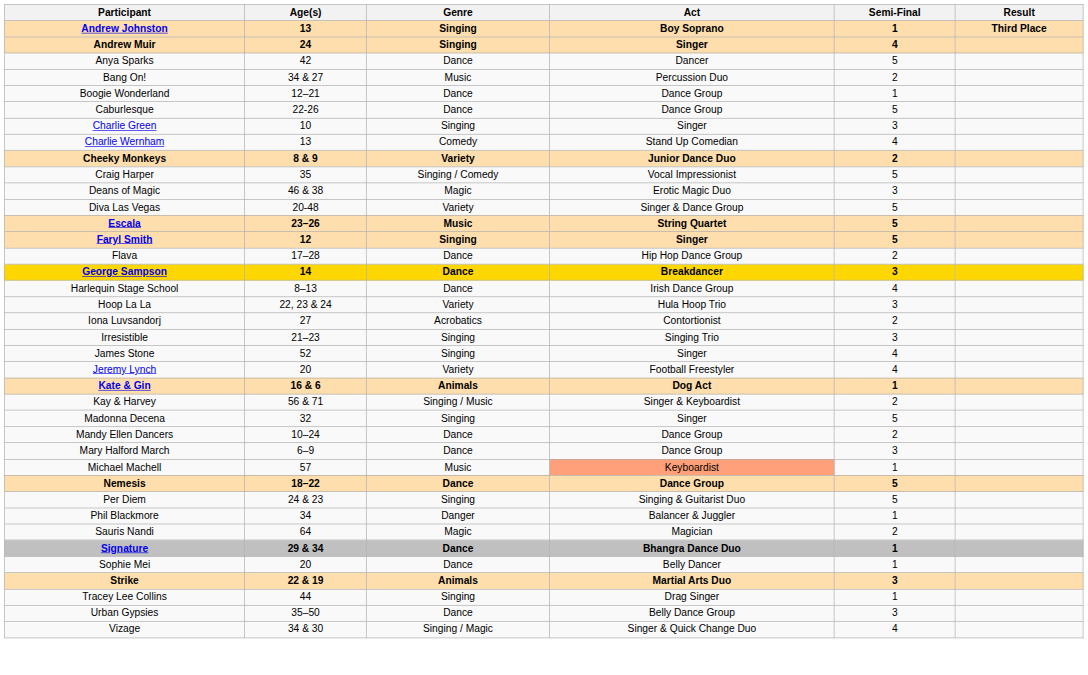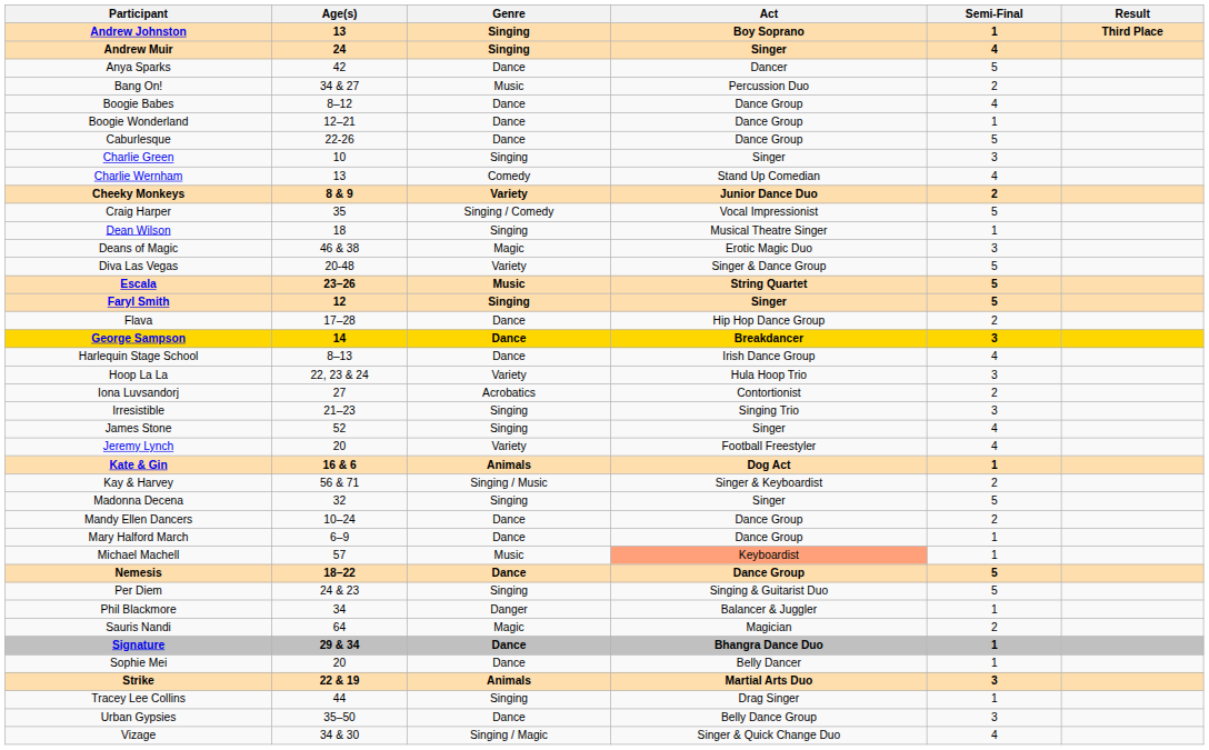 <table class="wikitable sortable" style="margin-left: auto; margin-right: auto; border: none; width:85%; text-align:center;">
 <tr valign="top">
 <th>Participant</th>
 <th class="unsortable">Age(s) </th>
 <th>Genre</th>
 <th class="unsortable">Act</th>
 <th>Semi-Final</th>
 <th>Result</th>
 </tr>
 <tr bgcolor=navajowhite>
 <td><strong><a href='#'>Andrew Johnston</a></strong></td>
 <td><strong>13</strong></td>
 <td><strong>Singing</strong></td>
 <td><strong>Boy Soprano</strong></td>
 <td><strong>1</strong></td>
 <td><strong>Third Place</strong></td>
 </tr>
 <tr bgcolor=navajowhite>
 <td><strong>Andrew Muir</strong></td>
 <td><strong>24</strong></td>
 <td><strong>Singing</strong></td>
 <td><strong>Singer</strong></td>
 <td><strong>4</strong></td>
 <td><strong></strong></td>
 </tr>
 <tr>
 <td>Anya Sparks</td>
 <td>42</td>
 <td>Dance</td>
 <td>Dancer</td>
 <td>5</td>
 <td></td>
 </tr>
 <tr>
 <td>Bang On!</td>
 <td>34 & 27</td>
 <td>Music</td>
 <td>Percussion Duo</td>
 <td>2</td>
+<td></td>
+</tr>
+<tr>
+<td>Boogie Babes</td>
+<td>8–12</td>
+<td>Dance</td>
+<td>Dance Group</td>
+<td>4</td>
 <td></td>
 </tr>
 <tr>
 <td>Boogie Wonderland</td>
 <td>12–21</td>
 <td>Dance</td>
 <td>Dance Group</td>
 <td>1</td>
 <td></td>
 </tr>
 <tr>
 <td>Caburlesque</td>
 <td>22-26</td>
 <td>Dance</td>
 <td>Dance Group</td>
 <td>5</td>
 <td></td>
 </tr>
 <tr>
 <td><a href='#'>Charlie Green</a></td>
 <td>10</td>
 <td>Singing</td>
 <td>Singer</td>
 <td>3</td>
 <td></td>
 </tr>
 <tr>
 <td><a href='#'>Charlie Wernham</a></td>
 <td>13</td>
 <td>Comedy</td>
 <td>Stand Up Comedian</td>
 <td>4</td>
 <td></td>
 </tr>
 <tr bgcolor=navajowhite>
 <td><strong>Cheeky Monkeys</strong></td>
 <td><strong>8 & 9</strong></td>
 <td><strong>Variety</strong></td>
 <td><strong>Junior Dance Duo</strong></td>
 <td><strong>2</strong></td>
 <td><strong></strong></td>
 </tr>
 <tr>
 <td>Craig Harper</td>
 <td>35</td>
 <td>Singing / Comedy</td>
 <td>Vocal Impressionist</td>
 <td>5</td>
+<td></td>
+</tr>
+<tr>
+<td><a href='#'>Dean Wilson</a></td>
+<td>18</td>
+<td>Singing</td>
+<td>Musical Theatre Singer</td>
+<td>1</td>
 <td></td>
 </tr>
 <tr>
 <td>Deans of Magic</td>
 <td>46 & 38</td>
 <td>Magic</td>
 <td>Erotic Magic Duo</td>
 <td>3</td>
 <td></td>
 </tr>
 <tr>
 <td>Diva Las Vegas</td>
 <td>20-48</td>
 <td>Variety</td>
 <td>Singer & Dance Group</td>
 <td>5</td>
 <td></td>
 </tr>
 <tr bgcolor=navajowhite>
 <td><strong><a href='#'>Escala</a></strong></td>
 <td><strong>23–26</strong></td>
 <td><strong>Music</strong></td>
 <td><strong>String Quartet</strong></td>
 <td><strong>5</strong></td>
 <td><strong></strong></td>
 </tr>
 <tr bgcolor=navajowhite>
 <td><strong><a href='#'>Faryl Smith</a></strong></td>
 <td><strong>12</strong></td>
 <td><strong>Singing</strong></td>
 <td><strong>Singer</strong></td>
 <td><strong>5</strong></td>
 <td><strong></strong></td>
 </tr>
 <tr>
 <td>Flava</td>
 <td>17–28</td>
 <td>Dance</td>
 <td>Hip Hop Dance Group</td>
 <td>2</td>
 <td></td>
 </tr>
 <tr bgcolor=gold>
 <td><strong><a href='#'>George Sampson</a></strong></td>
 <td><strong>14</strong></td>
 <td><strong>Dance</strong></td>
 <td><strong>Breakdancer</strong></td>
 <td><strong>3</strong></td>
 <td><strong></strong></td>
 </tr>
 <tr>
 <td>Harlequin Stage School</td>
 <td>8–13</td>
 <td>Dance</td>
 <td>Irish Dance Group</td>
 <td>4</td>
 <td></td>
 </tr>
 <tr>
 <td>Hoop La La</td>
 <td>22, 23 & 24</td>
 <td>Variety</td>
 <td>Hula Hoop Trio</td>
 <td>3</td>
 <td></td>
 </tr>
 <tr>
 <td>Iona Luvsandorj</td>
 <td>27</td>
 <td>Acrobatics</td>
 <td>Contortionist</td>
 <td>2</td>
 <td></td>
 </tr>
 <tr>
 <td>Irresistible</td>
 <td>21–23</td>
 <td>Singing</td>
 <td>Singing Trio</td>
 <td>3</td>
 <td></td>
 </tr>
 <tr>
 <td>James Stone</td>
 <td>52</td>
 <td>Singing</td>
 <td>Singer</td>
 <td>4</td>
 <td></td>
 </tr>
 <tr>
 <td><a href='#'>Jeremy Lynch</a></td>
 <td>20</td>
 <td>Variety</td>
 <td>Football Freestyler</td>
 <td>4</td>
 <td></td>
 </tr>
 <tr bgcolor=navajowhite>
 <td><strong><a href='#'>Kate & Gin</a></strong></td>
 <td><strong>16 & 6</strong> </td>
 <td><strong>Animals</strong></td>
 <td><strong>Dog Act</strong></td>
 <td><strong>1</strong></td>
 <td><strong></strong></td>
 </tr>
 <tr>
 <td>Kay & Harvey</td>
 <td>56 & 71</td>
 <td>Singing / Music</td>
 <td>Singer & Keyboardist</td>
 <td>2</td>
 <td></td>
 </tr>
 <tr>
 <td>Madonna Decena</td>
 <td>32</td>
 <td>Singing</td>
 <td>Singer</td>
 <td>5</td>
 <td></td>
 </tr>
 <tr>
 <td>Mandy Ellen Dancers</td>
 <td>10–24</td>
 <td>Dance</td>
 <td>Dance Group</td>
 <td>2</td>
 <td></td>
 </tr>
 <tr>
 <td>Mary Halford March</td>
 <td>6–9</td>
 <td>Dance</td>
 <td>Dance Group</td>
-<td>3</td>
+<td>1</td>
 <td></td>
 </tr>
 <tr>
 <td>Michael Machell</td>
 <td>57</td>
 <td>Music</td>
 <td style="background: lightsalmon;">Keyboardist</td>
 <td>1</td>
 <td></td>
 </tr>
 <tr bgcolor=navajowhite>
 <td><strong>Nemesis </strong></td>
 <td><strong>18–22 </strong></td>
 <td><strong>Dance </strong></td>
 <td><strong>Dance Group</strong></td>
 <td><strong>5</strong></td>
 <td><strong></strong></td>
 </tr>
 <tr>
 <td>Per Diem</td>
 <td>24 & 23</td>
 <td>Singing</td>
 <td>Singing & Guitarist Duo</td>
 <td>5</td>
 <td></td>
 </tr>
 <tr>
 <td>Phil Blackmore</td>
 <td>34</td>
 <td>Danger</td>
 <td>Balancer & Juggler</td>
 <td>1</td>
 <td></td>
 </tr>
 <tr>
 <td>Sauris Nandi</td>
 <td>64</td>
 <td>Magic</td>
 <td>Magician</td>
 <td>2</td>
 <td></td>
 </tr>
 <tr bgcolor=silver>
 <td><strong><a href='#'>Signature</a></strong></td>
 <td><strong>29 & 34</strong></td>
 <td><strong>Dance</strong></td>
 <td><strong>Bhangra Dance Duo</strong></td>
 <td><strong>1</strong></td>
 <td><strong></strong></td>
 </tr>
 <tr>
 <td>Sophie Mei</td>
 <td>20</td>
 <td>Dance</td>
 <td>Belly Dancer</td>
 <td>1</td>
 <td></td>
 </tr>
 <tr bgcolor=navajowhite>
 <td><strong>Strike</strong></td>
 <td><strong>22 & 19</strong></td>
 <td><strong>Animals</strong></td>
 <td><strong>Martial Arts Duo</strong></td>
 <td><strong>3</strong></td>
 <td><strong></strong></td>
 </tr>
 <tr>
 <td>Tracey Lee Collins</td>
 <td>44</td>
 <td>Singing</td>
 <td>Drag Singer</td>
 <td>1</td>
 <td></td>
 </tr>
 <tr>
 <td>Urban Gypsies</td>
 <td>35–50</td>
 <td>Dance</td>
 <td>Belly Dance Group</td>
 <td>3</td>
 <td></td>
 </tr>
 <tr>
 <td>Vizage</td>
 <td>34 & 30</td>
 <td>Singing / Magic</td>
 <td>Singer & Quick Change Duo</td>
 <td>4</td>
 <td></td>
 </tr>
 </table>
